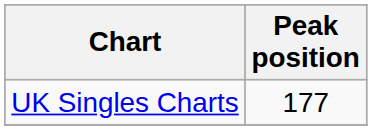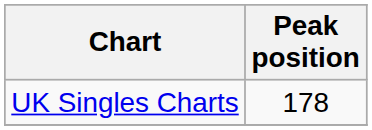 <table class="wikitable">
 <tr>
 <th>Chart</th>
 <th>Peak<br>position</th>
 </tr>
 <tr>
 <td align="left"><a href='#'>UK Singles Charts</a></td>
-<td align="center">177</td>
+<td align="center">178</td>
 </tr>
 <tr>
 </tr>
 </table>
